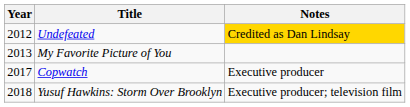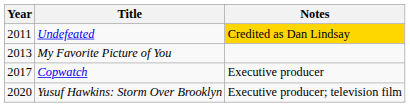 <table class="wikitable sortable">
 <tr>
 <th>Year</th>
 <th>Title</th>
 <th>Notes</th>
 </tr>
 <tr>
-<td>2012</td>
+<td>2011</td>
 <td><em><a href='#'>Undefeated</a></em></td>
 <td style="background: gold;">Credited as Dan Lindsay</td>
 </tr>
 <tr>
 <td>2013</td>
 <td><em>My Favorite Picture of You</em></td>
 <td></td>
 </tr>
 <tr>
 <td>2017</td>
 <td><em><a href='#'>Copwatch</a></em></td>
 <td>Executive producer</td>
 </tr>
 <tr>
-<td>2018</td>
+<td>2020</td>
 <td><em>Yusuf Hawkins: Storm Over Brooklyn</em></td>
 <td>Executive producer; television film</td>
 </tr>
 </table>
